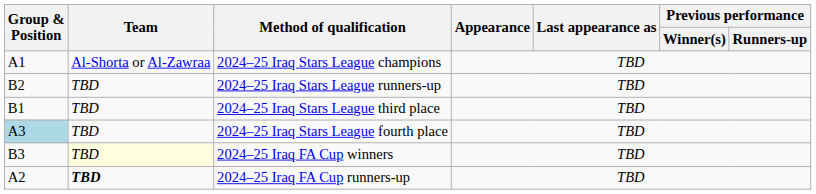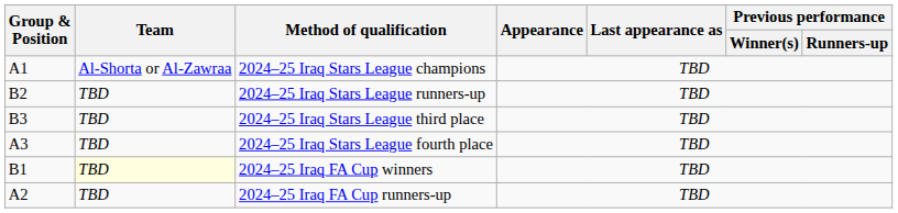 <table class="wikitable">
 <tr>
 <th rowspan="2">Group &<br>Position</th>
 <th rowspan="2">Team</th>
 <th rowspan="2">Method of qualification</th>
 <th rowspan="2">Appearance</th>
 <th rowspan="2">Last appearance as</th>
 <th colspan="3">Previous performance</th>
 </tr>
 <tr>
 <th>Winner(s)</th>
 <th>Runners-up</th>
 </tr>
 <tr>
 <td>A1</td>
 <td><a href='#'>Al-Shorta</a> or <a href='#'>Al-Zawraa</a></td>
 <td><a href='#'>2024–25 Iraq Stars League</a> champions</td>
 <td colspan=4 align=center><em>TBD</em></td>
 </tr>
 <tr>
 <td>B2</td>
 <td><em>TBD</em></td>
 <td><a href='#'>2024–25 Iraq Stars League</a> runners-up</td>
 <td colspan=4 align=center><em>TBD</em></td>
 </tr>
 <tr>
-<td>B1</td>
+<td>B3</td>
 <td><em>TBD</em></td>
 <td><a href='#'>2024–25 Iraq Stars League</a> third place</td>
 <td colspan=4 align=center><em>TBD</em></td>
 </tr>
 <tr>
-<td style="background: lightblue;">A3</td>
+<td>A3</td>
 <td><em>TBD</em></td>
 <td><a href='#'>2024–25 Iraq Stars League</a> fourth place</td>
 <td colspan=4 align=center><em>TBD</em></td>
 </tr>
 <tr>
-<td>B3</td>
+<td>B1</td>
 <td style="background: lightyellow;"><em>TBD</em></td>
 <td><a href='#'>2024–25 Iraq FA Cup</a> winners</td>
 <td colspan=4 align=center><em>TBD</em></td>
 </tr>
 <tr>
 <td>A2</td>
-<td><strong><em>TBD</em></strong></td>
+<td><em>TBD</em></td>
 <td><a href='#'>2024–25 Iraq FA Cup</a> runners-up</td>
 <td colspan=4 align=center><em>TBD</em></td>
 </tr>
 </table>
